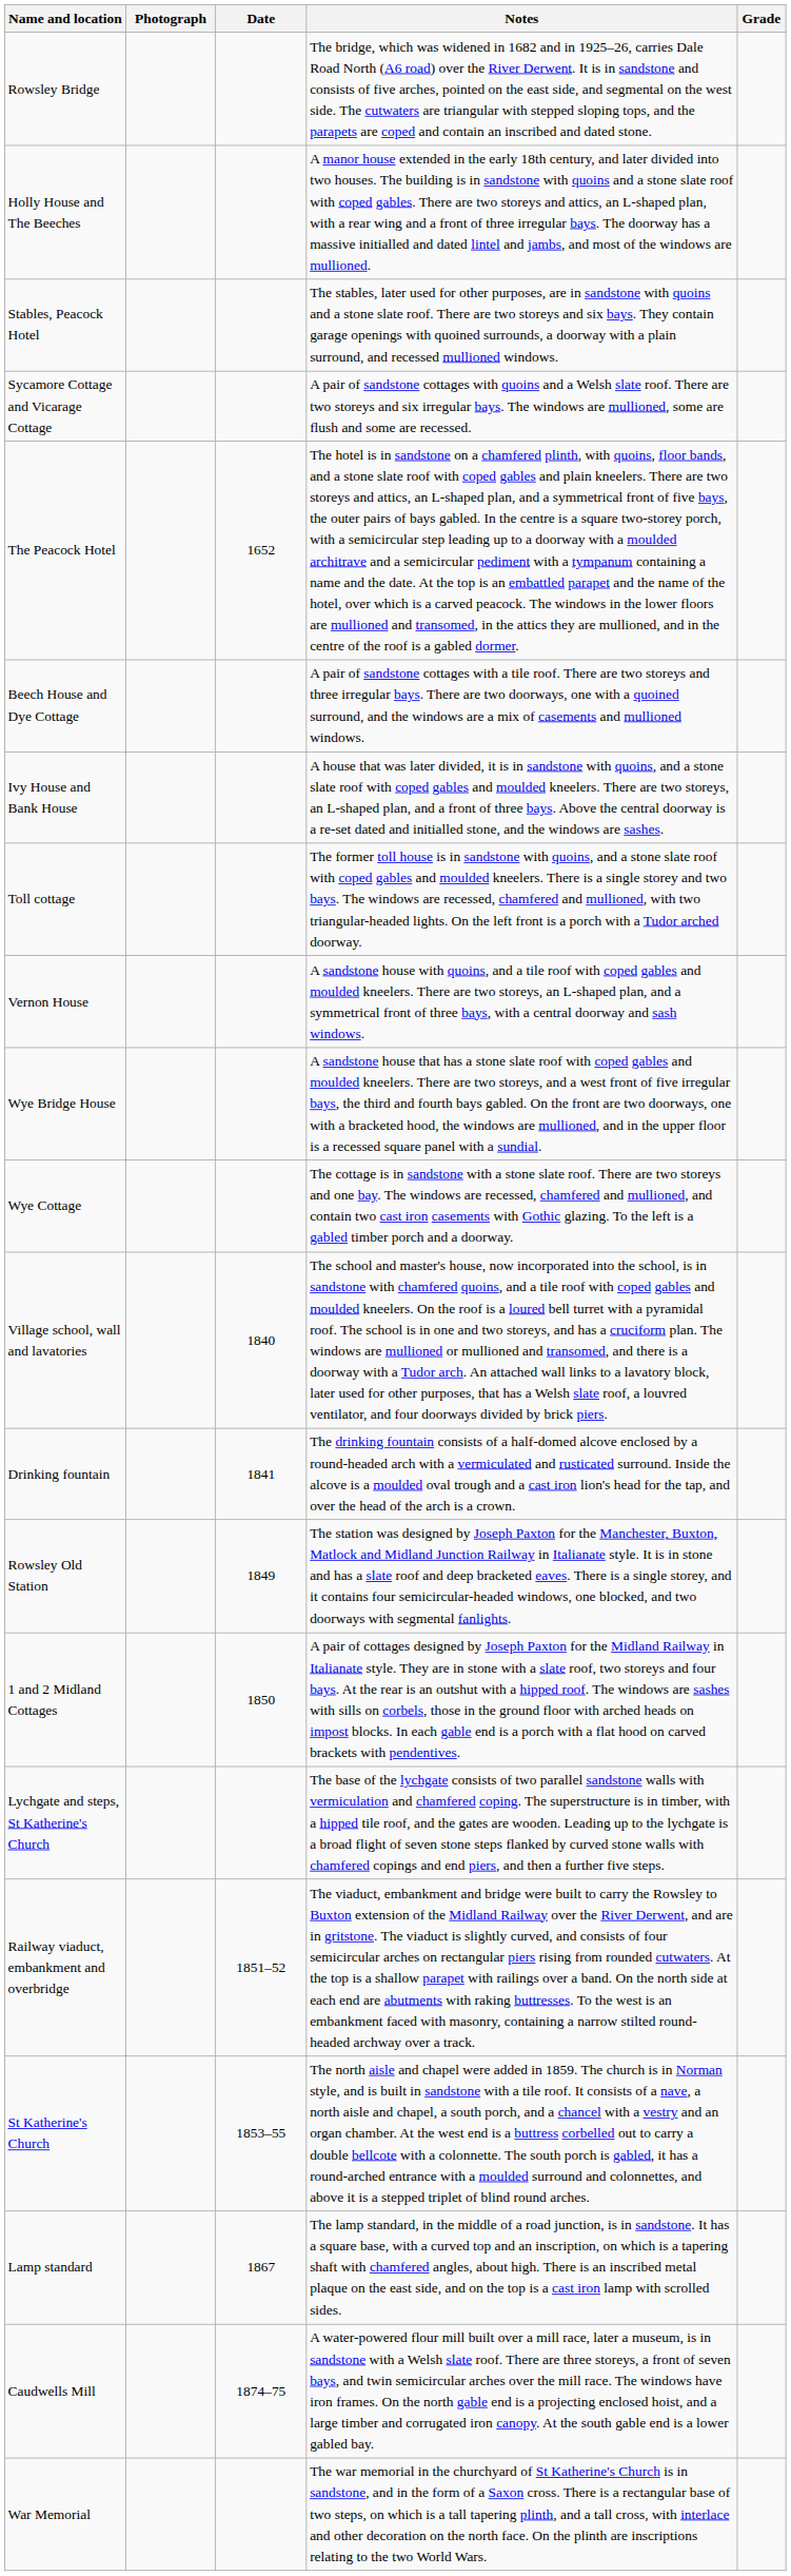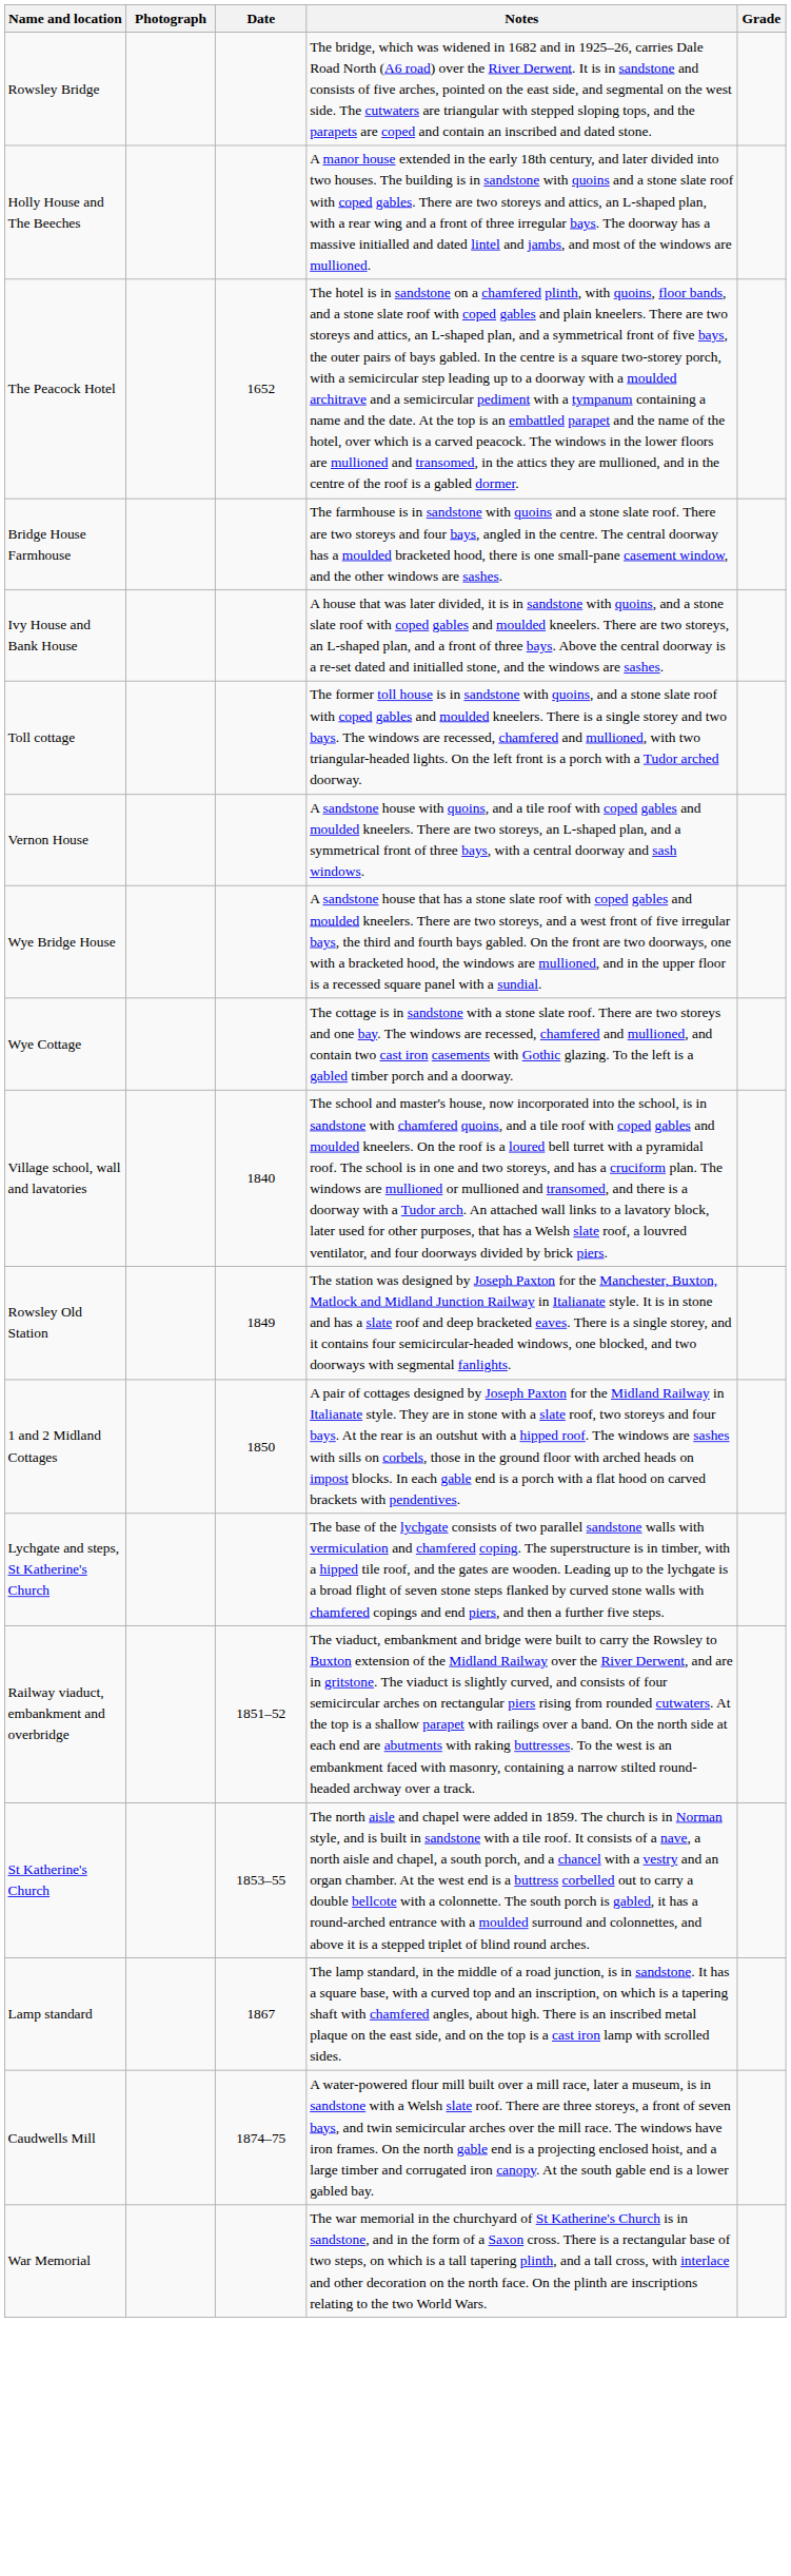 <table class="wikitable sortable plainrowheaders" style="width:100%; border:0; text-align:left; line-height:150%;">
 <tr>
 <th scope="col"  style="width:150px">Name and location</th>
 <th scope="col"  style="width:100px" class="unsortable">Photograph</th>
 <th scope="col"  style="width:120px">Date</th>
 <th scope="col"  style="width:650px" class="unsortable">Notes</th>
 <th scope="col"  style="width:50px">Grade</th>
 </tr>
 <tr>
 <td>Rowsley Bridge<br><small></small></td>
 <td></td>
 <td align="center"></td>
 <td>The bridge, which was widened in 1682 and in 1925–26, carries Dale Road North (<a href='#'>A6 road</a>) over the <a href='#'>River Derwent</a>.  It is in <a href='#'>sandstone</a> and consists of five arches, pointed on the east side, and segmental on the west side.  The <a href='#'>cutwaters</a> are triangular with stepped sloping tops, and the <a href='#'>parapets</a> are <a href='#'>coped</a> and contain an inscribed and dated stone.</td>
 <td align="center" ></td>
 </tr>
 <tr>
 <td>Holly House and The Beeches<br><small></small></td>
 <td></td>
 <td align="center"></td>
 <td>A <a href='#'>manor house</a> extended in the early 18th century, and later divided into two houses.  The building is in <a href='#'>sandstone</a> with <a href='#'>quoins</a> and a stone slate roof with <a href='#'>coped</a> <a href='#'>gables</a>.    There are two storeys and attics, an L-shaped plan, with a rear wing and a front of three irregular <a href='#'>bays</a>.  The doorway has a massive initialled and dated <a href='#'>lintel</a> and <a href='#'>jambs</a>, and most of the windows are <a href='#'>mullioned</a>.</td>
 <td align="center" ></td>
 </tr>
 <tr>
-<td>Stables, Peacock Hotel<br><small></small></td>
-<td></td>
-<td align="center"></td>
-<td>The stables, later used for other purposes, are in <a href='#'>sandstone</a> with <a href='#'>quoins</a> and a stone slate roof.  There are two storeys and six <a href='#'>bays</a>.  They contain garage openings with quoined surrounds, a doorway with a plain surround, and recessed <a href='#'>mullioned</a> windows.</td>
-<td align="center" ></td>
-</tr>
-<tr>
-<td>Sycamore Cottage and Vicarage Cottage<br><small></small></td>
-<td></td>
-<td align="center"></td>
-<td>A pair of <a href='#'>sandstone</a> cottages with <a href='#'>quoins</a> and a Welsh <a href='#'>slate</a> roof.  There are two storeys and six irregular <a href='#'>bays</a>.  The windows are <a href='#'>mullioned</a>, some are flush and some are recessed.</td>
-<td align="center" ></td>
-</tr>
-<tr>
 <td>The Peacock Hotel<br><small></small></td>
 <td></td>
 <td align="center">1652</td>
 <td>The hotel is in <a href='#'>sandstone</a> on a <a href='#'>chamfered</a> <a href='#'>plinth</a>, with <a href='#'>quoins</a>, <a href='#'>floor bands</a>, and a stone slate roof with <a href='#'>coped</a> <a href='#'>gables</a> and plain kneelers.  There are two storeys and attics, an L-shaped plan, and a symmetrical front of five <a href='#'>bays</a>, the outer pairs of bays gabled.  In the centre is a square two-storey porch, with a semicircular step leading up to a doorway with a <a href='#'>moulded</a> <a href='#'>architrave</a> and a semicircular <a href='#'>pediment</a> with a <a href='#'>tympanum</a> containing a name and the date.  At the top is an <a href='#'>embattled</a> <a href='#'>parapet</a> and the name of the hotel, over which is a carved peacock.   The windows in the lower floors are <a href='#'>mullioned</a> and <a href='#'>transomed</a>, in the attics they are mullioned, and in the centre of the roof is a gabled <a href='#'>dormer</a>.</td>
 <td align="center" ></td>
 </tr>
 <tr>
-<td>Beech House and Dye Cottage<br><small></small></td>
+<td>Bridge House Farmhouse<br><small></small></td>
 <td></td>
 <td align="center"></td>
-<td>A pair of <a href='#'>sandstone</a> cottages with a tile roof.  There are two storeys and three irregular <a href='#'>bays</a>.  There are two doorways, one with a <a href='#'>quoined</a> surround, and the windows are a mix of <a href='#'>casements</a> and <a href='#'>mullioned</a> windows.</td>
+<td>The farmhouse is in <a href='#'>sandstone</a> with <a href='#'>quoins</a> and a stone slate roof.  There are two storeys and four <a href='#'>bays</a>, angled in the centre.  The central doorway has a <a href='#'>moulded</a> bracketed hood, there is one small-pane <a href='#'>casement window</a>, and the other windows are <a href='#'>sashes</a>.</td>
 <td align="center" ></td>
 </tr>
 <tr>
 <td>Ivy House and Bank House<br><small></small></td>
 <td></td>
 <td align="center"></td>
 <td>A house that was later divided, it is in <a href='#'>sandstone</a> with <a href='#'>quoins</a>, and a stone slate roof with <a href='#'>coped</a> <a href='#'>gables</a> and <a href='#'>moulded</a> kneelers.  There are two storeys, an L-shaped plan, and a front of three <a href='#'>bays</a>.  Above the central doorway is a re-set dated and initialled stone, and the windows are <a href='#'>sashes</a>.</td>
 <td align="center" ></td>
 </tr>
 <tr>
 <td>Toll cottage<br><small></small></td>
 <td></td>
 <td align="center"></td>
 <td>The former <a href='#'>toll house</a> is in <a href='#'>sandstone</a> with <a href='#'>quoins</a>, and a stone slate roof with <a href='#'>coped</a> <a href='#'>gables</a> and <a href='#'>moulded</a> kneelers.  There is a single storey and two <a href='#'>bays</a>.  The windows are recessed, <a href='#'>chamfered</a> and <a href='#'>mullioned</a>, with two triangular-headed lights.  On the left front is a porch with a <a href='#'>Tudor arched</a> doorway.</td>
 <td align="center" ></td>
 </tr>
 <tr>
 <td>Vernon House<br><small></small></td>
 <td></td>
 <td align="center"></td>
 <td>A <a href='#'>sandstone</a> house with <a href='#'>quoins</a>, and a tile roof with <a href='#'>coped</a> <a href='#'>gables</a> and <a href='#'>moulded</a> kneelers.  There are two storeys, an L-shaped plan, and a symmetrical front of three <a href='#'>bays</a>, with a central doorway and <a href='#'>sash windows</a>.</td>
 <td align="center" ></td>
 </tr>
 <tr>
 <td>Wye Bridge House<br><small></small></td>
 <td></td>
 <td align="center"></td>
 <td>A <a href='#'>sandstone</a> house that has a stone slate roof with <a href='#'>coped</a> <a href='#'>gables</a> and <a href='#'>moulded</a> kneelers.  There are two storeys, and a west front of five irregular <a href='#'>bays</a>, the third and fourth bays gabled.  On the front are two doorways, one with a bracketed hood, the windows are <a href='#'>mullioned</a>, and in the upper floor is a recessed square panel with a <a href='#'>sundial</a>.</td>
 <td align="center" ></td>
 </tr>
 <tr>
 <td>Wye Cottage<br><small></small></td>
 <td></td>
 <td align="center"></td>
 <td>The cottage is in <a href='#'>sandstone</a> with a stone slate roof.  There are two storeys and one <a href='#'>bay</a>.  The windows are recessed, <a href='#'>chamfered</a> and <a href='#'>mullioned</a>, and contain two <a href='#'>cast iron</a> <a href='#'>casements</a> with <a href='#'>Gothic</a> glazing.  To the left is a <a href='#'>gabled</a> timber porch and a doorway.</td>
 <td align="center" ></td>
 </tr>
 <tr>
 <td>Village school, wall and lavatories<br><small></small></td>
 <td></td>
 <td align="center">1840</td>
 <td>The school and master's house, now incorporated into the school, is in <a href='#'>sandstone</a> with <a href='#'>chamfered</a> <a href='#'>quoins</a>, and a tile roof with <a href='#'>coped</a> <a href='#'>gables</a> and <a href='#'>moulded</a> kneelers.  On the roof is a <a href='#'>loured</a> bell turret with a pyramidal roof.  The school is in one and two storeys, and has a <a href='#'>cruciform</a> plan.  The windows are <a href='#'>mullioned</a> or mullioned and <a href='#'>transomed</a>, and there is a doorway with a <a href='#'>Tudor arch</a>.  An attached wall links to a lavatory block, later used for other purposes, that has a Welsh <a href='#'>slate</a> roof, a louvred ventilator, and four doorways divided by brick <a href='#'>piers</a>.</td>
-<td align="center" ></td>
-</tr>
-<tr>
-<td>Drinking fountain<br><small></small></td>
-<td></td>
-<td align="center">1841</td>
-<td>The <a href='#'>drinking fountain</a> consists of a half-domed alcove enclosed by a round-headed arch with a <a href='#'>vermiculated</a> and <a href='#'>rusticated</a> surround.  Inside the alcove is a <a href='#'>moulded</a> oval trough and a <a href='#'>cast iron</a> lion's head for the tap, and over the head of the arch is a crown.</td>
 <td align="center" ></td>
 </tr>
 <tr>
 <td>Rowsley Old Station<br><small></small></td>
 <td></td>
 <td align="center">1849</td>
 <td>The station was designed by <a href='#'>Joseph Paxton</a> for the <a href='#'>Manchester, Buxton, Matlock and Midland Junction Railway</a> in <a href='#'>Italianate</a> style.  It is in stone and has a <a href='#'>slate</a> roof and deep bracketed <a href='#'>eaves</a>.  There is a single storey, and it contains four semicircular-headed windows, one blocked, and two doorways with segmental <a href='#'>fanlights</a>.</td>
 <td align="center" ></td>
 </tr>
 <tr>
 <td>1 and 2 Midland Cottages<br><small></small></td>
 <td></td>
 <td align="center">1850</td>
 <td>A pair of cottages designed by <a href='#'>Joseph Paxton</a> for the <a href='#'>Midland Railway</a> in <a href='#'>Italianate</a> style.  They are in stone with a <a href='#'>slate</a> roof, two storeys and four <a href='#'>bays</a>.  At the rear is an outshut with a <a href='#'>hipped roof</a>.  The windows are <a href='#'>sashes</a> with sills on <a href='#'>corbels</a>, those in the ground floor with arched heads on <a href='#'>impost</a> blocks.  In each <a href='#'>gable</a> end is a porch with a flat hood on carved brackets with <a href='#'>pendentives</a>.</td>
 <td align="center" ></td>
 </tr>
 <tr>
 <td>Lychgate and steps,<br><a href='#'>St Katherine's Church</a><br><small></small></td>
 <td></td>
 <td align="center"></td>
 <td>The base of the <a href='#'>lychgate</a> consists of two parallel <a href='#'>sandstone</a> walls with <a href='#'>vermiculation</a> and <a href='#'>chamfered</a> <a href='#'>coping</a>.  The superstructure is in timber, with a <a href='#'>hipped</a> tile roof, and the gates are wooden.   Leading up to the lychgate is a broad flight of seven stone steps flanked by curved stone walls with <a href='#'>chamfered</a> copings and end <a href='#'>piers</a>, and then a further five steps.</td>
 <td align="center" ></td>
 </tr>
 <tr>
 <td>Railway viaduct, embankment and overbridge<br><small></small></td>
 <td></td>
 <td align="center">1851–52</td>
 <td>The viaduct, embankment and bridge were built to carry the Rowsley to <a href='#'>Buxton</a> extension of the <a href='#'>Midland Railway</a> over the <a href='#'>River Derwent</a>, and are in <a href='#'>gritstone</a>.  The viaduct is slightly curved, and consists of four semicircular arches on rectangular <a href='#'>piers</a> rising from rounded <a href='#'>cutwaters</a>.  At the top is a shallow <a href='#'>parapet</a> with railings over a band.  On the north side at each end are <a href='#'>abutments</a> with raking <a href='#'>buttresses</a>.  To the west is an embankment faced with masonry, containing a narrow stilted round-headed archway over a track.</td>
 <td align="center" ></td>
 </tr>
 <tr>
 <td><a href='#'>St Katherine's Church</a><br><small></small></td>
 <td></td>
 <td align="center">1853–55</td>
 <td>The north <a href='#'>aisle</a> and chapel were added in 1859.  The church is in <a href='#'>Norman</a> style, and is built in <a href='#'>sandstone</a> with a tile roof.  It consists of a <a href='#'>nave</a>, a north aisle and chapel, a south porch, and a <a href='#'>chancel</a> with a <a href='#'>vestry</a> and an organ chamber.  At the west end is a <a href='#'>buttress</a> <a href='#'>corbelled</a> out to carry a double <a href='#'>bellcote</a> with a colonnette.  The south porch is <a href='#'>gabled</a>, it has a round-arched entrance with a <a href='#'>moulded</a> surround and colonnettes, and above it is a stepped triplet of blind round arches.</td>
 <td align="center" ></td>
 </tr>
 <tr>
 <td>Lamp standard<br><small></small></td>
 <td></td>
 <td align="center">1867</td>
 <td>The lamp standard, in the middle of a road junction, is in <a href='#'>sandstone</a>.  It has a square base, with a curved top and an inscription, on which is a tapering shaft with <a href='#'>chamfered</a> angles, about  high.  There is an inscribed metal plaque on the east side, and on the top is a <a href='#'>cast iron</a> lamp with scrolled sides.</td>
 <td align="center" ></td>
 </tr>
 <tr>
 <td>Caudwells Mill<br><small></small></td>
 <td></td>
 <td align="center">1874–75</td>
 <td>A water-powered flour mill built over a mill race, later a museum, is in <a href='#'>sandstone</a> with a Welsh <a href='#'>slate</a> roof.  There are three storeys, a front of seven <a href='#'>bays</a>, and twin semicircular arches over the mill race.  The windows have iron frames.  On the north <a href='#'>gable</a> end is a projecting enclosed hoist, and a large timber and corrugated iron <a href='#'>canopy</a>.  At the south gable end is a lower gabled bay.</td>
 <td align="center" ></td>
 </tr>
 <tr>
 <td>War Memorial<br><small></small></td>
 <td></td>
 <td align="center"></td>
 <td>The war memorial in the churchyard of <a href='#'>St Katherine's Church</a> is in <a href='#'>sandstone</a>, and in the form of a <a href='#'>Saxon</a> cross.  There is a rectangular base of two steps, on which is a tall tapering <a href='#'>plinth</a>, and a tall cross, with <a href='#'>interlace</a> and other decoration on the north face.  On the plinth are inscriptions relating to the two World Wars.</td>
 <td align="center" ></td>
 </tr>
 <tr>
 </tr>
 </table>
